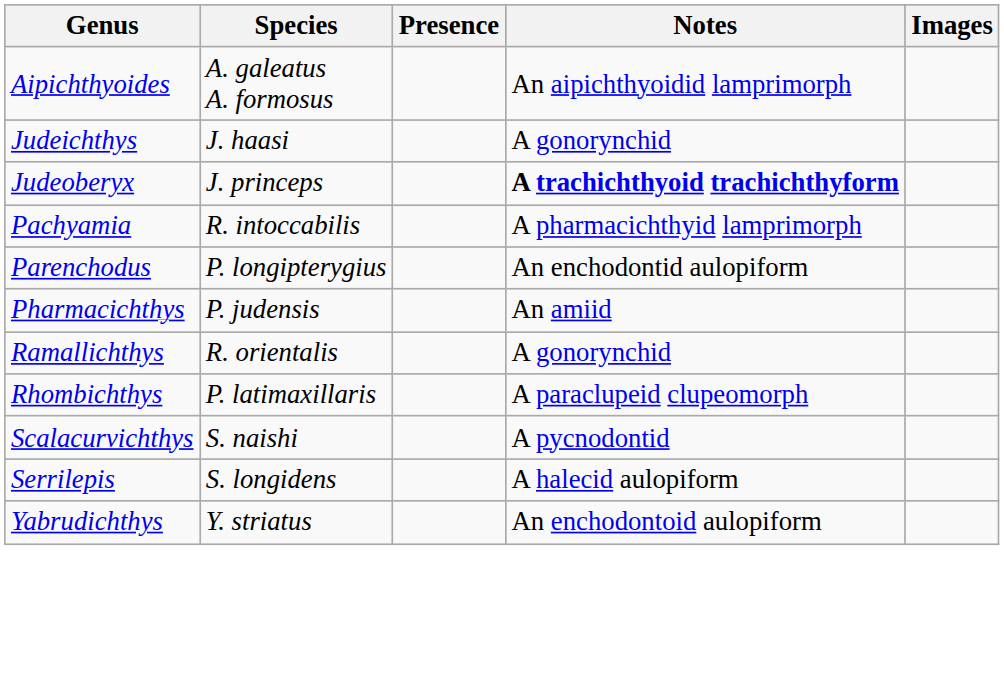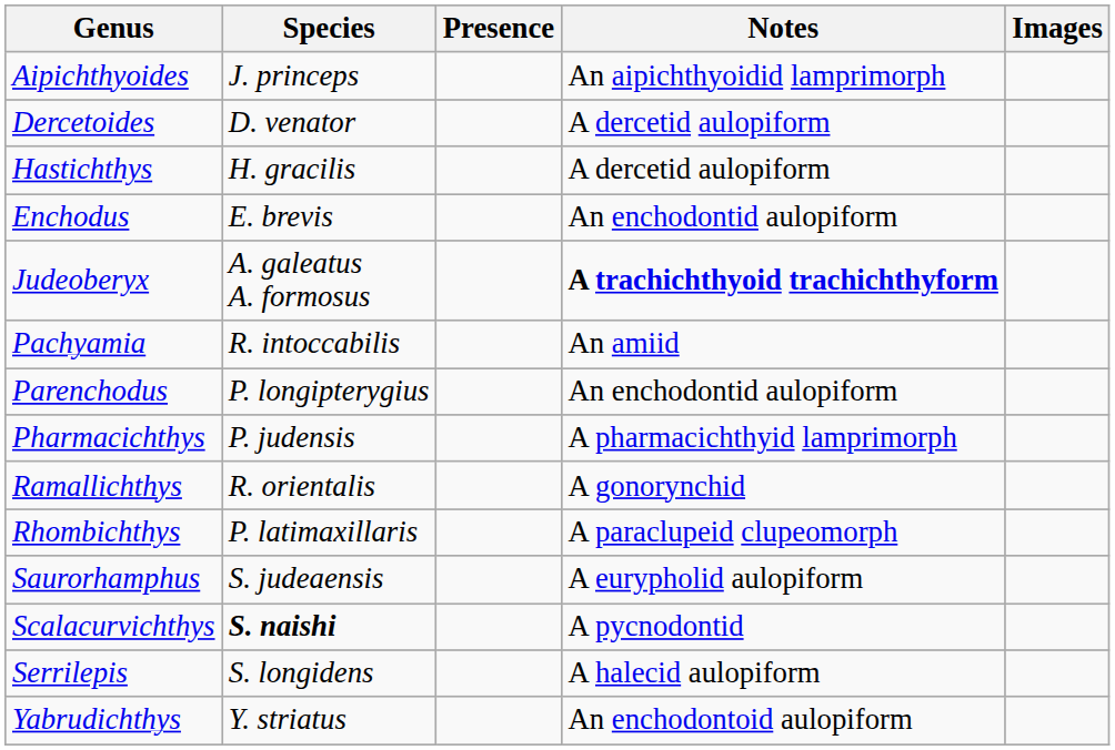 <table class="wikitable" align="center">
 <tr>
 <th>Genus</th>
 <th>Species</th>
 <th>Presence</th>
 <th>Notes</th>
 <th>Images</th>
 </tr>
 <tr>
 <td><em><a href='#'>Aipichthyoides</a></em></td>
-<td><em>A. galeatus</em><br><em>A. formosus</em></td>
+<td><em>J. princeps</em></td>
 <td></td>
 <td>An <a href='#'>aipichthyoidid</a> <a href='#'>lamprimorph</a></td>
 <td></td>
 </tr>
 <tr>
-<td><em><a href='#'>Judeichthys</a></em></td>
-<td><em>J. haasi</em></td>
+<td><em><a href='#'>Dercetoides</a></em></td>
+<td><em>D. venator</em></td>
 <td></td>
-<td>A <a href='#'>gonorynchid</a></td>
+<td>A <a href='#'>dercetid</a> <a href='#'>aulopiform</a></td>
+<td></td>
+</tr>
+<tr>
+<td><em><a href='#'>Hastichthys</a></em></td>
+<td><em>H. gracilis</em></td>
+<td></td>
+<td>A dercetid aulopiform</td>
+<td></td>
+</tr>
+<tr>
+<td><em><a href='#'>Enchodus</a></em></td>
+<td><em>E. brevis</em></td>
+<td></td>
+<td>An <a href='#'>enchodontid</a> aulopiform</td>
 <td></td>
 </tr>
 <tr>
 <td><em><a href='#'>Judeoberyx</a></em></td>
-<td><em>J. princeps</em></td>
+<td><em>A. galeatus</em><br><em>A. formosus</em></td>
 <td></td>
 <td><strong>A <a href='#'>trachichthyoid</a> <a href='#'>trachichthyform</a></strong></td>
 <td></td>
 </tr>
 <tr>
 <td><em><a href='#'>Pachyamia</a></em></td>
 <td><em>R. intoccabilis</em></td>
 <td></td>
-<td>A <a href='#'>pharmacichthyid</a> <a href='#'>lamprimorph</a></td>
+<td>An <a href='#'>amiid</a></td>
 <td></td>
 </tr>
 <tr>
 <td><em><a href='#'>Parenchodus</a></em></td>
 <td><em>P. longipterygius</em></td>
 <td></td>
 <td>An enchodontid aulopiform</td>
 <td></td>
 </tr>
 <tr>
 <td><em><a href='#'>Pharmacichthys</a></em></td>
 <td><em>P. judensis</em></td>
 <td></td>
-<td>An <a href='#'>amiid</a></td>
+<td>A <a href='#'>pharmacichthyid</a> <a href='#'>lamprimorph</a></td>
 <td></td>
 </tr>
 <tr>
 <td><em><a href='#'>Ramallichthys</a></em></td>
 <td><em>R. orientalis</em></td>
 <td></td>
 <td>A <a href='#'>gonorynchid</a></td>
 <td></td>
 </tr>
 <tr>
 <td><em><a href='#'>Rhombichthys</a></em></td>
 <td><em>P. latimaxillaris</em></td>
 <td></td>
 <td>A <a href='#'>paraclupeid</a> <a href='#'>clupeomorph</a></td>
 <td></td>
 </tr>
 <tr>
+<td><em><a href='#'>Saurorhamphus</a></em></td>
+<td><em>S. judeaensis</em></td>
+<td></td>
+<td>A <a href='#'>eurypholid</a> aulopiform</td>
+<td></td>
+</tr>
+<tr>
 <td><em><a href='#'>Scalacurvichthys</a></em></td>
-<td><em>S. naishi</em></td>
+<td><strong><em>S. naishi</em></strong></td>
 <td></td>
 <td>A <a href='#'>pycnodontid</a></td>
 <td></td>
 </tr>
 <tr>
 <td><em><a href='#'>Serrilepis</a></em></td>
 <td><em>S. longidens</em></td>
 <td></td>
 <td>A <a href='#'>halecid</a> aulopiform</td>
 <td></td>
 </tr>
 <tr>
 <td><em><a href='#'>Yabrudichthys</a></em></td>
 <td><em>Y. striatus</em></td>
 <td></td>
 <td>An <a href='#'>enchodontoid</a> aulopiform</td>
 <td></td>
 </tr>
 </table>
